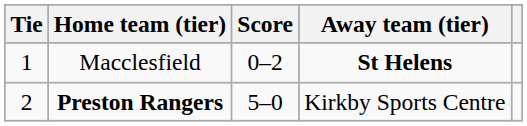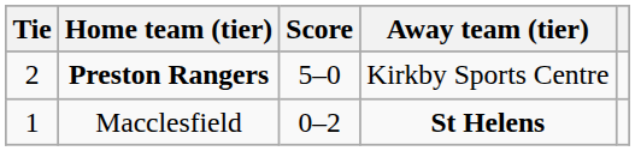 <table class="wikitable" style="text-align:center; font-size:85%">
 <tr>
 <th>Tie</th>
 <th>Home team (tier)</th>
 <th>Score</th>
 <th>Away team (tier)</th>
 <th></th>
 </tr>
 <tr>
+<td align="center">2</td>
+<td><strong>Preston Rangers</strong></td>
+<td align="center">5–0</td>
+<td>Kirkby Sports Centre</td>
+<td></td>
+</tr>
+<tr>
 <td align="center">1</td>
 <td>Macclesfield</td>
 <td align="center">0–2</td>
 <td><strong>St Helens</strong></td>
 <td></td>
 </tr>
-<tr>
-<td align="center">2</td>
-<td><strong>Preston Rangers</strong></td>
-<td align="center">5–0</td>
-<td>Kirkby Sports Centre</td>
-<td></td>
-</tr>
 </table>
